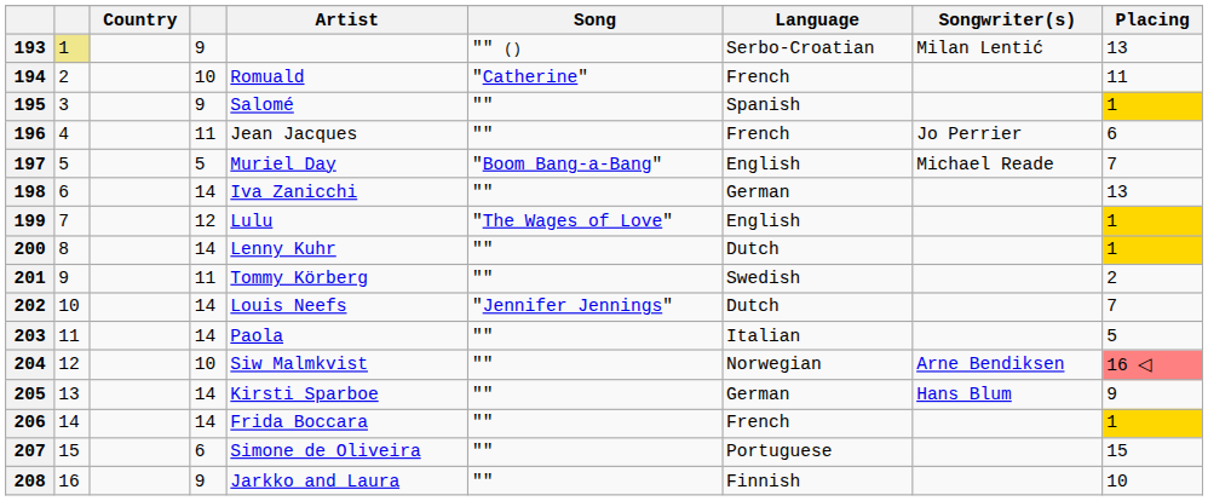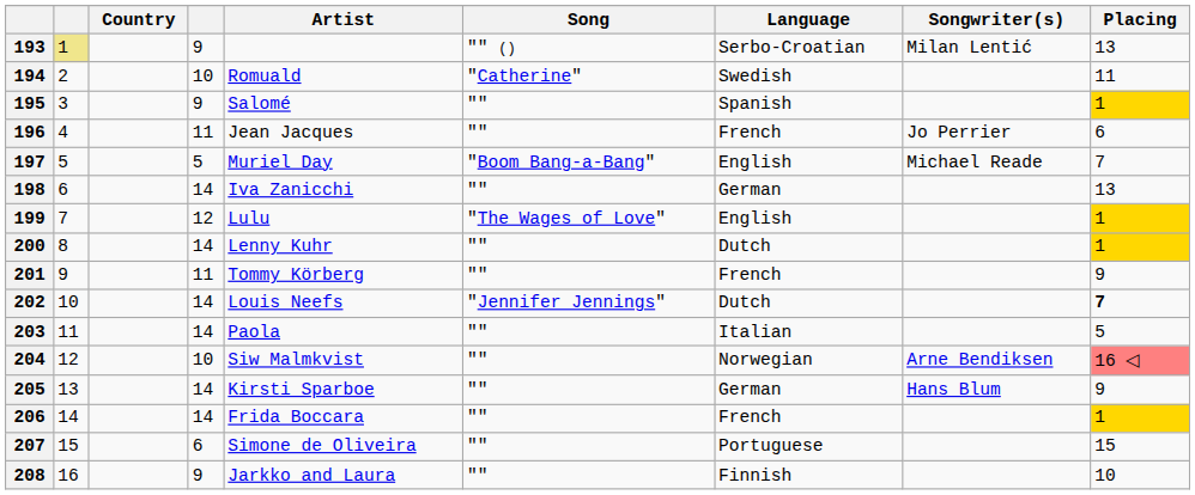 <table class="wikitable plainrowheaders" style="width:100%">
 <tr>
 </tr>
 <tr>
 <th scope="col"></th>
 <th scope="col"></th>
 <th scope="col">Country</th>
 <th scope="col"></th>
 <th scope="col">Artist</th>
 <th scope="col">Song</th>
 <th scope="col">Language</th>
 <th scope="col">Songwriter(s)</th>
 <th scope="col">Placing</th>
 </tr>
 <tr>
 <th scope="row">193</th>
 <td style="background: khaki;">1</td>
 <td></td>
 <td>9</td>
 <td></td>
 <td>"" <small>()</small></td>
 <td>Serbo-Croatian</td>
 <td>Milan Lentić</td>
 <td>13</td>
 </tr>
 <tr>
 <th scope="row">194</th>
 <td>2</td>
 <td></td>
 <td>10</td>
 <td><a href='#'>Romuald</a></td>
 <td>"<a href='#'>Catherine</a>"</td>
-<td>French</td>
+<td>Swedish</td>
 <td></td>
 <td>11</td>
 </tr>
 <tr>
 <th scope="row">195</th>
 <td>3</td>
 <td></td>
 <td>9</td>
 <td><a href='#'>Salomé</a></td>
 <td>""</td>
 <td>Spanish</td>
 <td></td>
 <td bgcolor="gold">1</td>
 </tr>
 <tr>
 <th scope="row">196</th>
 <td>4</td>
 <td></td>
 <td>11</td>
 <td>Jean Jacques</td>
 <td>""</td>
 <td>French</td>
 <td>Jo Perrier</td>
 <td>6</td>
 </tr>
 <tr>
 <th scope="row">197</th>
 <td>5</td>
 <td></td>
 <td>5</td>
 <td><a href='#'>Muriel Day</a></td>
 <td>"<a href='#'>Boom Bang-a-Bang</a>"</td>
 <td>English</td>
 <td>Michael Reade</td>
 <td>7</td>
 </tr>
 <tr>
 <th scope="row">198</th>
 <td>6</td>
 <td></td>
 <td>14</td>
 <td><a href='#'>Iva Zanicchi</a></td>
 <td>""</td>
 <td>German</td>
 <td></td>
 <td>13</td>
 </tr>
 <tr>
 <th scope="row">199</th>
 <td>7</td>
 <td></td>
 <td>12</td>
 <td><a href='#'>Lulu</a></td>
 <td>"<a href='#'>The Wages of Love</a>"</td>
 <td>English</td>
 <td></td>
 <td bgcolor="gold">1</td>
 </tr>
 <tr>
 <th scope="row">200</th>
 <td>8</td>
 <td></td>
 <td>14</td>
 <td><a href='#'>Lenny Kuhr</a></td>
 <td>""</td>
 <td>Dutch</td>
 <td></td>
 <td bgcolor="gold">1</td>
 </tr>
 <tr>
 <th scope="row">201</th>
 <td>9</td>
 <td></td>
 <td>11</td>
 <td><a href='#'>Tommy Körberg</a></td>
 <td>""</td>
-<td>Swedish</td>
+<td>French</td>
 <td></td>
-<td>2</td>
+<td>9</td>
 </tr>
 <tr>
 <th scope="row">202</th>
 <td>10</td>
 <td></td>
 <td>14</td>
 <td><a href='#'>Louis Neefs</a></td>
 <td>"<a href='#'>Jennifer Jennings</a>"</td>
 <td>Dutch</td>
 <td></td>
-<td>7</td>
+<td><strong>7</strong></td>
 </tr>
 <tr>
 <th scope="row">203</th>
 <td>11</td>
 <td></td>
 <td>14</td>
 <td><a href='#'>Paola</a></td>
 <td>""</td>
 <td>Italian</td>
 <td></td>
 <td>5</td>
 </tr>
 <tr>
 <th scope="row">204</th>
 <td>12</td>
 <td></td>
 <td>10</td>
 <td><a href='#'>Siw Malmkvist</a></td>
 <td>""</td>
 <td>Norwegian</td>
 <td><a href='#'>Arne Bendiksen</a></td>
 <td bgcolor="#FE8080">16 ◁</td>
 </tr>
 <tr>
 <th scope="row">205</th>
 <td>13</td>
 <td></td>
 <td>14</td>
 <td><a href='#'>Kirsti Sparboe</a></td>
 <td>""</td>
 <td>German</td>
 <td><a href='#'>Hans Blum</a></td>
 <td>9</td>
 </tr>
 <tr>
 <th scope="row">206</th>
 <td>14</td>
 <td></td>
 <td>14</td>
 <td><a href='#'>Frida Boccara</a></td>
 <td>""</td>
 <td>French</td>
 <td></td>
 <td bgcolor="gold">1</td>
 </tr>
 <tr>
 <th scope="row">207</th>
 <td>15</td>
 <td></td>
 <td>6</td>
 <td><a href='#'>Simone de Oliveira</a></td>
 <td>""</td>
 <td>Portuguese</td>
 <td></td>
 <td>15</td>
 </tr>
 <tr>
 <th scope="row">208</th>
 <td>16</td>
 <td></td>
 <td>9</td>
 <td><a href='#'>Jarkko and Laura</a></td>
 <td>""</td>
 <td>Finnish</td>
 <td></td>
 <td>10</td>
 </tr>
 </table>
